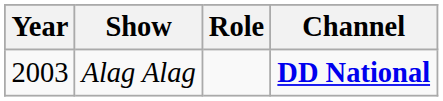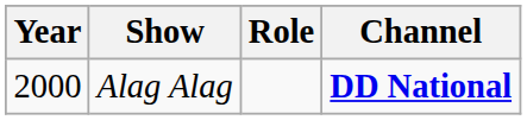 <table class="wikitable sortable plainrowheaders">
 <tr style="background:#ccc; text-align:center;">
 <th scope="col">Year</th>
 <th scope="col">Show</th>
 <th scope="col">Role</th>
 <th scope="col" class="unsortable">Channel</th>
 </tr>
 <tr>
-<td>2003</td>
+<td>2000</td>
 <td><em>Alag Alag</em></td>
 <td></td>
 <td><strong><a href='#'>DD National</a></strong></td>
 </tr>
 </table>
